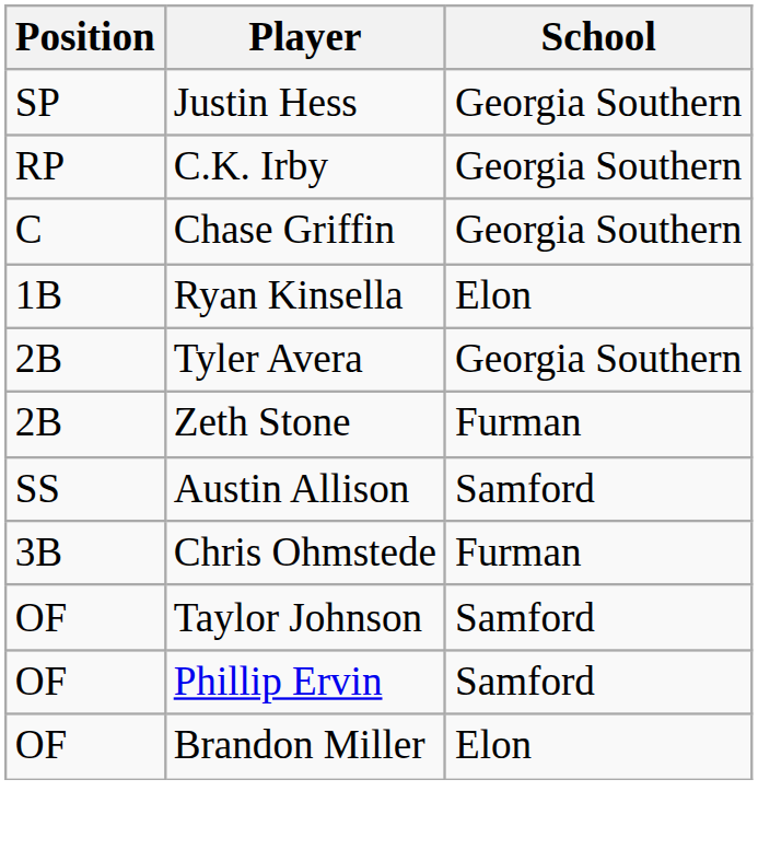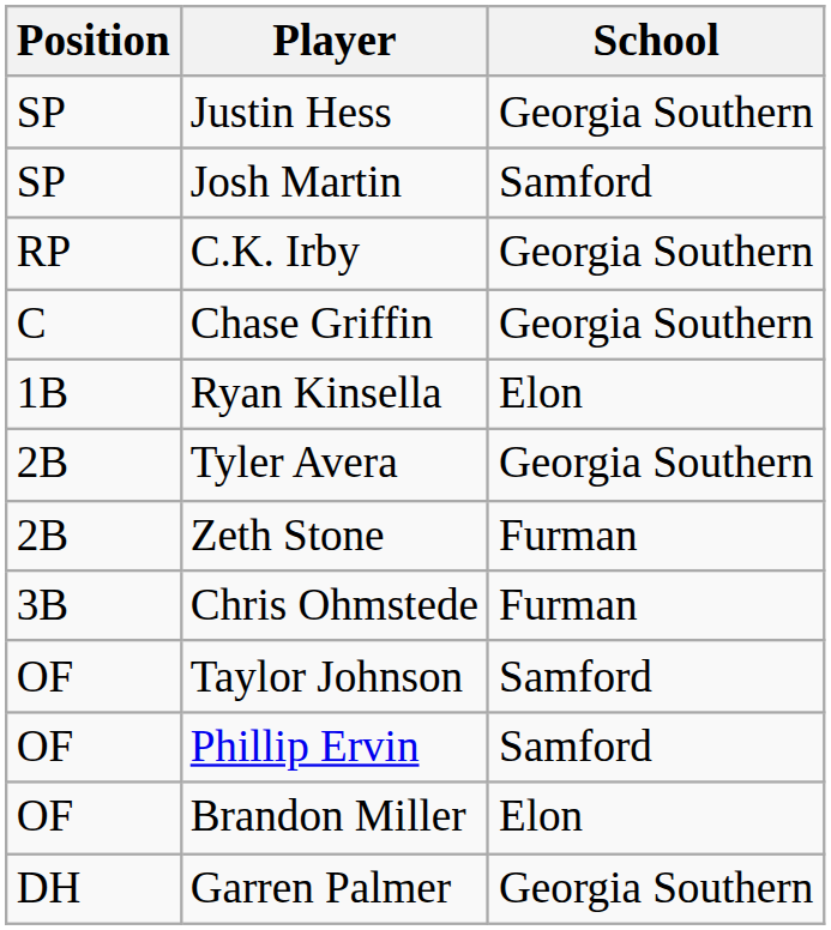 <table class="wikitable">
 <tr>
 <th>Position</th>
 <th>Player</th>
 <th>School</th>
 </tr>
 <tr>
 <td>SP</td>
 <td>Justin Hess</td>
 <td>Georgia Southern</td>
+</tr>
+<tr>
+<td>SP</td>
+<td>Josh Martin</td>
+<td>Samford</td>
 </tr>
 <tr>
 <td>RP</td>
 <td>C.K. Irby</td>
 <td>Georgia Southern</td>
 </tr>
 <tr>
 <td>C</td>
 <td>Chase Griffin</td>
 <td>Georgia Southern</td>
 </tr>
 <tr>
 <td>1B</td>
 <td>Ryan Kinsella</td>
 <td>Elon</td>
 </tr>
 <tr>
 <td>2B</td>
 <td>Tyler Avera</td>
 <td>Georgia Southern</td>
 </tr>
 <tr>
 <td>2B</td>
 <td>Zeth Stone</td>
 <td>Furman</td>
 </tr>
 <tr>
-<td>SS</td>
-<td>Austin Allison</td>
-<td>Samford</td>
-</tr>
-<tr>
 <td>3B</td>
 <td>Chris Ohmstede</td>
 <td>Furman</td>
 </tr>
 <tr>
 <td>OF</td>
 <td>Taylor Johnson</td>
 <td>Samford</td>
 </tr>
 <tr>
 <td>OF</td>
 <td><a href='#'>Phillip Ervin</a></td>
 <td>Samford</td>
 </tr>
 <tr>
 <td>OF</td>
 <td>Brandon Miller</td>
 <td>Elon</td>
 </tr>
+<tr>
+<td>DH</td>
+<td>Garren Palmer</td>
+<td>Georgia Southern</td>
+</tr>
 </table>
